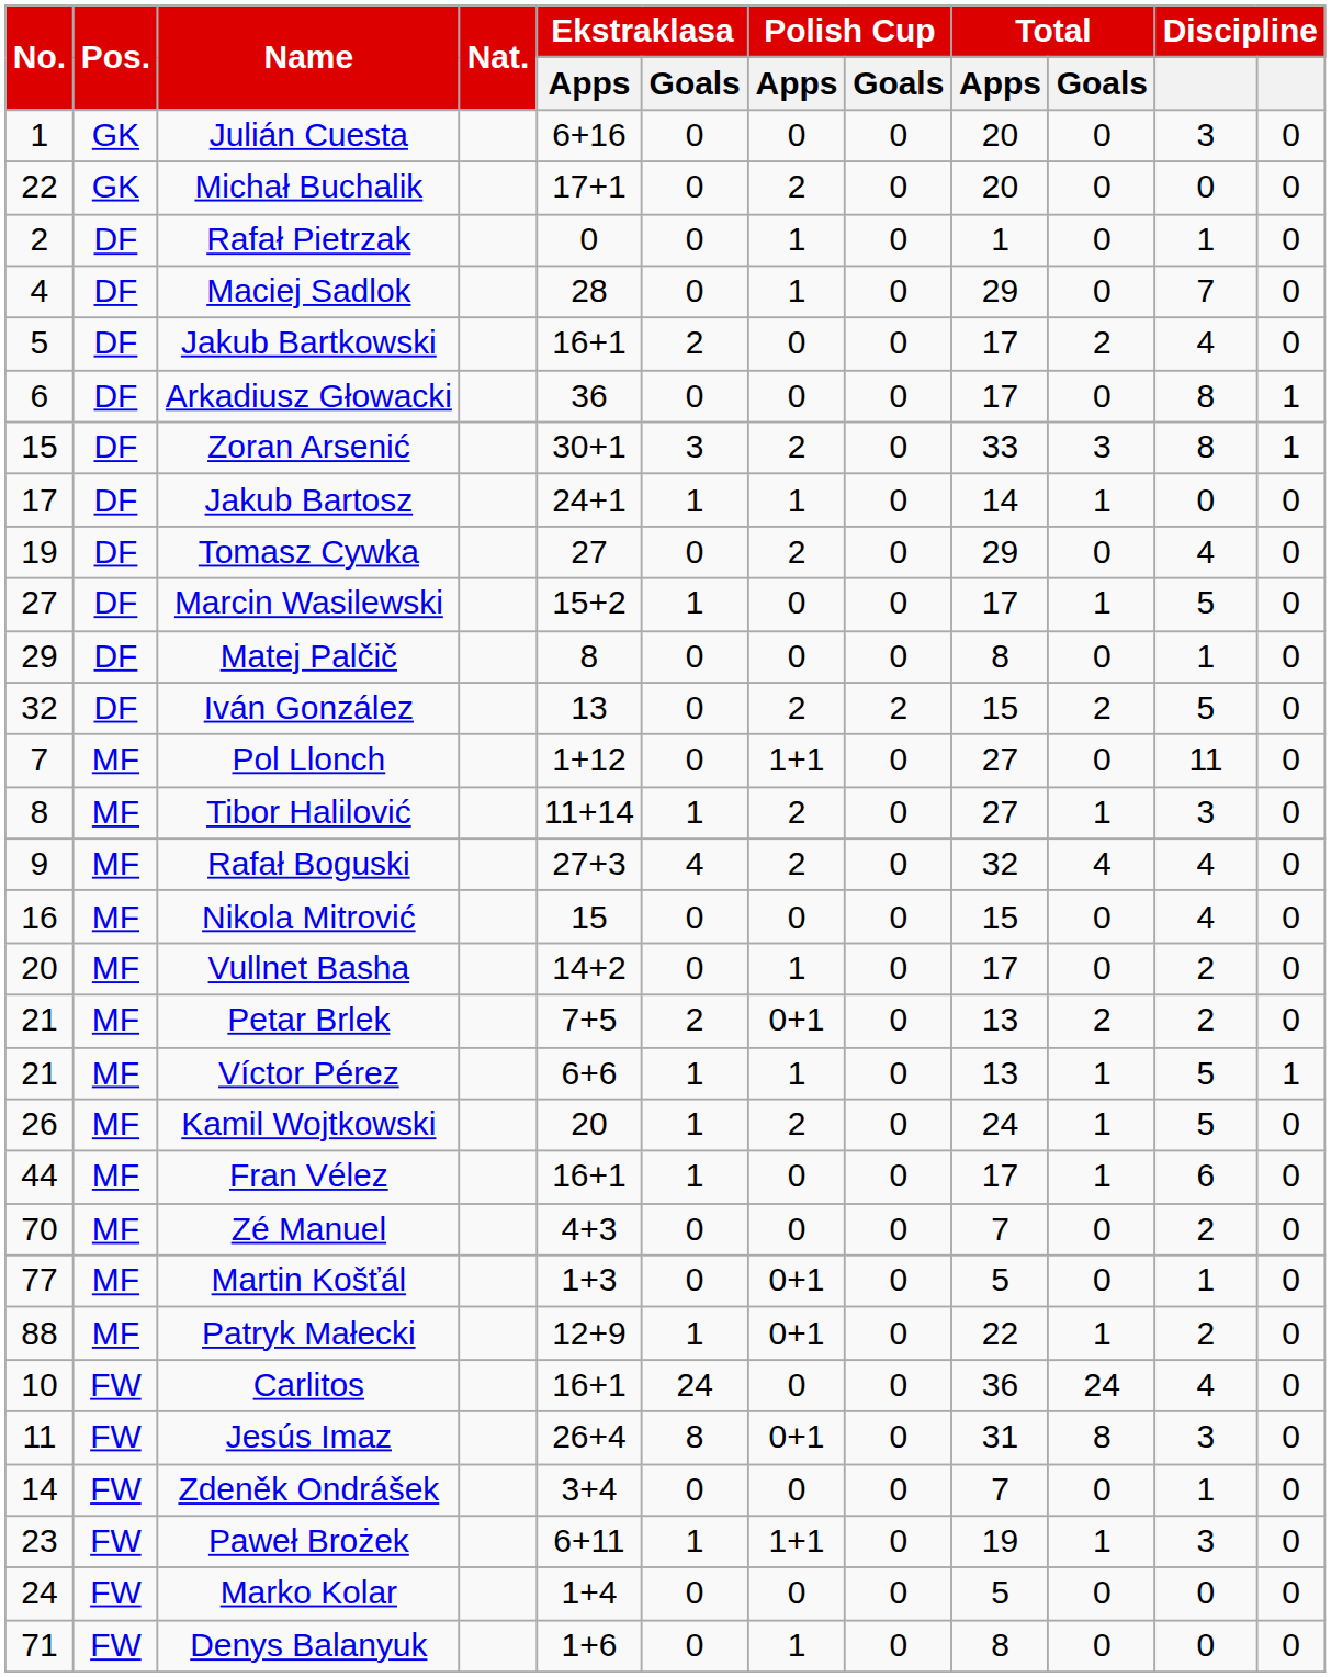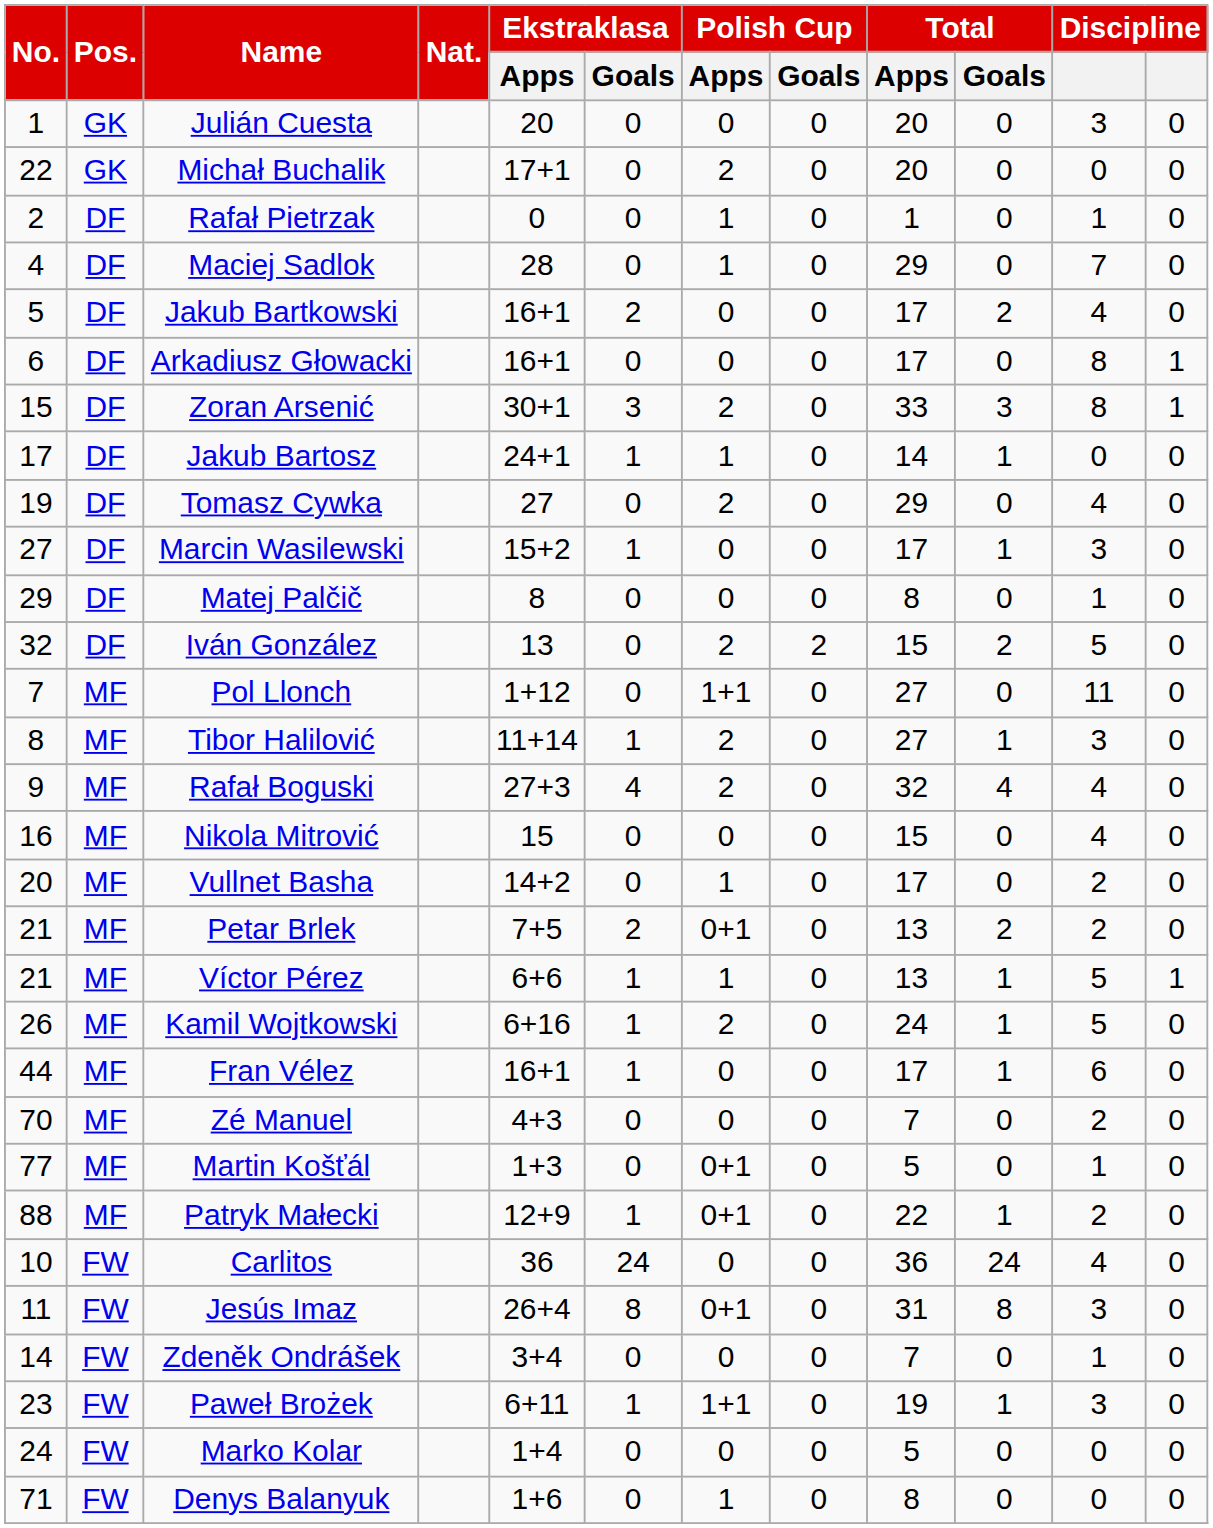 <table class="wikitable sortable" style="text-align:center">
 <tr>
 <th rowspan="2" style="background:#DD0000; color:white;">No.</th>
 <th rowspan="2" style="background:#DD0000; color:white;">Pos.</th>
 <th rowspan="2" style="background:#DD0000; color:white;">Name</th>
 <th rowspan="2" style="background:#DD0000; color:white;">Nat.</th>
 <th colspan="2" style="background:#DD0000; color:white;">Ekstraklasa</th>
 <th colspan="2" style="background:#DD0000; color:white;">Polish Cup</th>
 <th colspan="2" style="background:#DD0000; color:white;">Total</th>
 <th colspan="2" style="background:#DD0000; color:white;">Discipline</th>
 </tr>
 <tr>
 <th>Apps</th>
 <th>Goals</th>
 <th>Apps</th>
 <th>Goals</th>
 <th>Apps</th>
 <th>Goals</th>
 <th></th>
 <th></th>
 </tr>
 <tr>
 <td>1</td>
 <td><a href='#'>GK</a></td>
 <td><a href='#'>Julián Cuesta</a></td>
 <td></td>
-<td>6+16</td>
+<td>20</td>
 <td>0</td>
 <td>0</td>
 <td>0</td>
 <td>20</td>
 <td>0</td>
 <td>3</td>
 <td>0</td>
 </tr>
 <tr>
 <td>22</td>
 <td><a href='#'>GK</a></td>
 <td><a href='#'>Michał Buchalik</a></td>
 <td></td>
 <td>17+1</td>
 <td>0</td>
 <td>2</td>
 <td>0</td>
 <td>20</td>
 <td>0</td>
 <td>0</td>
 <td>0</td>
 </tr>
 <tr>
 <td>2</td>
 <td><a href='#'>DF</a></td>
 <td><a href='#'>Rafał Pietrzak</a></td>
 <td></td>
 <td>0</td>
 <td>0</td>
 <td>1</td>
 <td>0</td>
 <td>1</td>
 <td>0</td>
 <td>1</td>
 <td>0</td>
 </tr>
 <tr>
 <td>4</td>
 <td><a href='#'>DF</a></td>
 <td><a href='#'>Maciej Sadlok</a></td>
 <td></td>
 <td>28</td>
 <td>0</td>
 <td>1</td>
 <td>0</td>
 <td>29</td>
 <td>0</td>
 <td>7</td>
 <td>0</td>
 </tr>
 <tr>
 <td>5</td>
 <td><a href='#'>DF</a></td>
 <td><a href='#'>Jakub Bartkowski</a></td>
 <td></td>
 <td>16+1</td>
 <td>2</td>
 <td>0</td>
 <td>0</td>
 <td>17</td>
 <td>2</td>
 <td>4</td>
 <td>0</td>
 </tr>
 <tr>
 <td>6</td>
 <td><a href='#'>DF</a></td>
 <td><a href='#'>Arkadiusz Głowacki</a></td>
 <td></td>
-<td>36</td>
+<td>16+1</td>
 <td>0</td>
 <td>0</td>
 <td>0</td>
 <td>17</td>
 <td>0</td>
 <td>8</td>
 <td>1</td>
 </tr>
 <tr>
 <td>15</td>
 <td><a href='#'>DF</a></td>
 <td><a href='#'>Zoran Arsenić</a></td>
 <td></td>
 <td>30+1</td>
 <td>3</td>
 <td>2</td>
 <td>0</td>
 <td>33</td>
 <td>3</td>
 <td>8</td>
 <td>1</td>
 </tr>
 <tr>
 <td>17</td>
 <td><a href='#'>DF</a></td>
 <td><a href='#'>Jakub Bartosz</a></td>
 <td></td>
 <td>24+1</td>
 <td>1</td>
 <td>1</td>
 <td>0</td>
 <td>14</td>
 <td>1</td>
 <td>0</td>
 <td>0</td>
 </tr>
 <tr>
 <td>19</td>
 <td><a href='#'>DF</a></td>
 <td><a href='#'>Tomasz Cywka</a></td>
 <td></td>
 <td>27</td>
 <td>0</td>
 <td>2</td>
 <td>0</td>
 <td>29</td>
 <td>0</td>
 <td>4</td>
 <td>0</td>
 </tr>
 <tr>
 <td>27</td>
 <td><a href='#'>DF</a></td>
 <td><a href='#'>Marcin Wasilewski</a></td>
 <td></td>
 <td>15+2</td>
 <td>1</td>
 <td>0</td>
 <td>0</td>
 <td>17</td>
 <td>1</td>
-<td>5</td>
+<td>3</td>
 <td>0</td>
 </tr>
 <tr>
 <td>29</td>
 <td><a href='#'>DF</a></td>
 <td><a href='#'>Matej Palčič</a></td>
 <td></td>
 <td>8</td>
 <td>0</td>
 <td>0</td>
 <td>0</td>
 <td>8</td>
 <td>0</td>
 <td>1</td>
 <td>0</td>
 </tr>
 <tr>
 <td>32</td>
 <td><a href='#'>DF</a></td>
 <td><a href='#'>Iván González</a></td>
 <td></td>
 <td>13</td>
 <td>0</td>
 <td>2</td>
 <td>2</td>
 <td>15</td>
 <td>2</td>
 <td>5</td>
 <td>0</td>
 </tr>
 <tr>
 <td>7</td>
 <td><a href='#'>MF</a></td>
 <td><a href='#'>Pol Llonch</a></td>
 <td></td>
 <td>1+12</td>
 <td>0</td>
 <td>1+1</td>
 <td>0</td>
 <td>27</td>
 <td>0</td>
 <td>11</td>
 <td>0</td>
 </tr>
 <tr>
 <td>8</td>
 <td><a href='#'>MF</a></td>
 <td><a href='#'>Tibor Halilović</a></td>
 <td></td>
 <td>11+14</td>
 <td>1</td>
 <td>2</td>
 <td>0</td>
 <td>27</td>
 <td>1</td>
 <td>3</td>
 <td>0</td>
 </tr>
 <tr>
 <td>9</td>
 <td><a href='#'>MF</a></td>
 <td><a href='#'>Rafał Boguski</a></td>
 <td></td>
 <td>27+3</td>
 <td>4</td>
 <td>2</td>
 <td>0</td>
 <td>32</td>
 <td>4</td>
 <td>4</td>
 <td>0</td>
 </tr>
 <tr>
 <td>16</td>
 <td><a href='#'>MF</a></td>
 <td><a href='#'>Nikola Mitrović</a></td>
 <td></td>
 <td>15</td>
 <td>0</td>
 <td>0</td>
 <td>0</td>
 <td>15</td>
 <td>0</td>
 <td>4</td>
 <td>0</td>
 </tr>
 <tr>
 <td>20</td>
 <td><a href='#'>MF</a></td>
 <td><a href='#'>Vullnet Basha</a></td>
 <td></td>
 <td>14+2</td>
 <td>0</td>
 <td>1</td>
 <td>0</td>
 <td>17</td>
 <td>0</td>
 <td>2</td>
 <td>0</td>
 </tr>
 <tr>
 <td>21</td>
 <td><a href='#'>MF</a></td>
 <td><a href='#'>Petar Brlek</a></td>
 <td></td>
 <td>7+5</td>
 <td>2</td>
 <td>0+1</td>
 <td>0</td>
 <td>13</td>
 <td>2</td>
 <td>2</td>
 <td>0</td>
 </tr>
 <tr>
 <td>21</td>
 <td><a href='#'>MF</a></td>
 <td><a href='#'>Víctor Pérez</a></td>
 <td></td>
 <td>6+6</td>
 <td>1</td>
 <td>1</td>
 <td>0</td>
 <td>13</td>
 <td>1</td>
 <td>5</td>
 <td>1</td>
 </tr>
 <tr>
 <td>26</td>
 <td><a href='#'>MF</a></td>
 <td><a href='#'>Kamil Wojtkowski</a></td>
 <td></td>
-<td>20</td>
+<td>6+16</td>
 <td>1</td>
 <td>2</td>
 <td>0</td>
 <td>24</td>
 <td>1</td>
 <td>5</td>
 <td>0</td>
 </tr>
 <tr>
 <td>44</td>
 <td><a href='#'>MF</a></td>
 <td><a href='#'>Fran Vélez</a></td>
 <td></td>
 <td>16+1</td>
 <td>1</td>
 <td>0</td>
 <td>0</td>
 <td>17</td>
 <td>1</td>
 <td>6</td>
 <td>0</td>
 </tr>
 <tr>
 <td>70</td>
 <td><a href='#'>MF</a></td>
 <td><a href='#'>Zé Manuel</a></td>
 <td></td>
 <td>4+3</td>
 <td>0</td>
 <td>0</td>
 <td>0</td>
 <td>7</td>
 <td>0</td>
 <td>2</td>
 <td>0</td>
 </tr>
 <tr>
 <td>77</td>
 <td><a href='#'>MF</a></td>
 <td><a href='#'>Martin Košťál</a></td>
 <td></td>
 <td>1+3</td>
 <td>0</td>
 <td>0+1</td>
 <td>0</td>
 <td>5</td>
 <td>0</td>
 <td>1</td>
 <td>0</td>
 </tr>
 <tr>
 <td>88</td>
 <td><a href='#'>MF</a></td>
 <td><a href='#'>Patryk Małecki</a></td>
 <td></td>
 <td>12+9</td>
 <td>1</td>
 <td>0+1</td>
 <td>0</td>
 <td>22</td>
 <td>1</td>
 <td>2</td>
 <td>0</td>
 </tr>
 <tr>
 <td>10</td>
 <td><a href='#'>FW</a></td>
 <td><a href='#'>Carlitos</a></td>
 <td></td>
-<td>16+1</td>
+<td>36</td>
 <td>24</td>
 <td>0</td>
 <td>0</td>
 <td>36</td>
 <td>24</td>
 <td>4</td>
 <td>0</td>
 </tr>
 <tr>
 <td>11</td>
 <td><a href='#'>FW</a></td>
 <td><a href='#'>Jesús Imaz</a></td>
 <td></td>
 <td>26+4</td>
 <td>8</td>
 <td>0+1</td>
 <td>0</td>
 <td>31</td>
 <td>8</td>
 <td>3</td>
 <td>0</td>
 </tr>
 <tr>
 <td>14</td>
 <td><a href='#'>FW</a></td>
 <td><a href='#'>Zdeněk Ondrášek</a></td>
 <td></td>
 <td>3+4</td>
 <td>0</td>
 <td>0</td>
 <td>0</td>
 <td>7</td>
 <td>0</td>
 <td>1</td>
 <td>0</td>
 </tr>
 <tr>
 <td>23</td>
 <td><a href='#'>FW</a></td>
 <td><a href='#'>Paweł Brożek</a></td>
 <td></td>
 <td>6+11</td>
 <td>1</td>
 <td>1+1</td>
 <td>0</td>
 <td>19</td>
 <td>1</td>
 <td>3</td>
 <td>0</td>
 </tr>
 <tr>
 <td>24</td>
 <td><a href='#'>FW</a></td>
 <td><a href='#'>Marko Kolar</a></td>
 <td></td>
 <td>1+4</td>
 <td>0</td>
 <td>0</td>
 <td>0</td>
 <td>5</td>
 <td>0</td>
 <td>0</td>
 <td>0</td>
 </tr>
 <tr>
 <td>71</td>
 <td><a href='#'>FW</a></td>
 <td><a href='#'>Denys Balanyuk</a></td>
 <td></td>
 <td>1+6</td>
 <td>0</td>
 <td>1</td>
 <td>0</td>
 <td>8</td>
 <td>0</td>
 <td>0</td>
 <td>0</td>
 </tr>
 <tr>
 </tr>
 </table>
